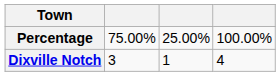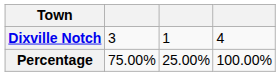 <table class="wikitable sortable" style=margin:auto;margin:auto>
 <tr valign=bottom>
 <th>Town</th>
 <th></th>
 <th></th>
 <th></th>
 </tr>
 <tr>
+<th><a href='#'>Dixville Notch</a></th>
+<td>3</td>
+<td>1</td>
+<td>4</td>
+</tr>
+<tr>
 <th>Percentage</th>
 <td>75.00%</td>
 <td>25.00%</td>
 <td>100.00%</td>
 </tr>
-<tr>
-<th><a href='#'>Dixville Notch</a></th>
-<td>3</td>
-<td>1</td>
-<td>4</td>
-</tr>
 </table>
